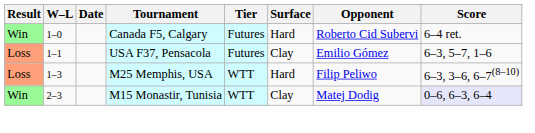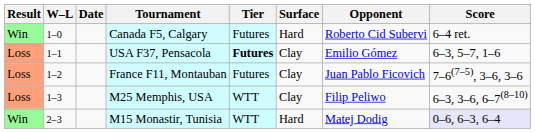 <table class="sortable wikitable">
 <tr>
 <th>Result</th>
 <th class="unsortable">W–L</th>
 <th>Date</th>
 <th>Tournament</th>
 <th>Tier</th>
 <th>Surface</th>
 <th>Opponent</th>
 <th class="unsortable">Score</th>
 </tr>
 <tr>
 <td bgcolor=98FB98>Win</td>
 <td><small>1–0</small></td>
 <td></td>
 <td style="background:#cffcff;">Canada F5, Calgary</td>
 <td style="background:#cffcff;">Futures</td>
 <td>Hard</td>
 <td> <a href='#'>Roberto Cid Subervi</a></td>
 <td>6–4 ret.</td>
 </tr>
 <tr>
 <td bgcolor=FFA07A>Loss</td>
 <td><small>1–1</small></td>
 <td></td>
 <td style="background:#cffcff;">USA F37, Pensacola</td>
-<td style="background:#cffcff;">Futures</td>
+<td style="background:#cffcff;"><strong>Futures</strong></td>
 <td>Clay</td>
 <td> <a href='#'>Emilio Gómez</a></td>
 <td>6–3, 5–7, 1–6</td>
+</tr>
+<tr>
+<td bgcolor=FFA07A>Loss</td>
+<td><small>1–2</small></td>
+<td></td>
+<td style="background:#cffcff;">France F11, Montauban</td>
+<td style="background:#cffcff;">Futures</td>
+<td>Clay</td>
+<td> <a href='#'>Juan Pablo Ficovich</a></td>
+<td>7–6<sup>(7–5)</sup>, 3–6, 3–6</td>
 </tr>
 <tr>
 <td bgcolor=FFA07A>Loss</td>
 <td><small>1–3</small></td>
 <td></td>
 <td style="background:#cffcff;">M25 Memphis, USA</td>
 <td style="background:#cffcff;">WTT</td>
-<td>Hard</td>
+<td>Clay</td>
 <td> <a href='#'>Filip Peliwo</a></td>
 <td>6–3, 3–6, 6–7<sup>(8–10)</sup></td>
 </tr>
 <tr>
 <td bgcolor=98FB98>Win</td>
 <td><small>2–3</small></td>
 <td></td>
 <td style="background:#cffcff;">M15 Monastir, Tunisia</td>
 <td style="background:#cffcff;">WTT</td>
-<td>Clay</td>
+<td>Hard</td>
 <td> <a href='#'>Matej Dodig</a></td>
 <td style="background: lavender;">0–6, 6–3, 6–4</td>
 </tr>
 </table>
